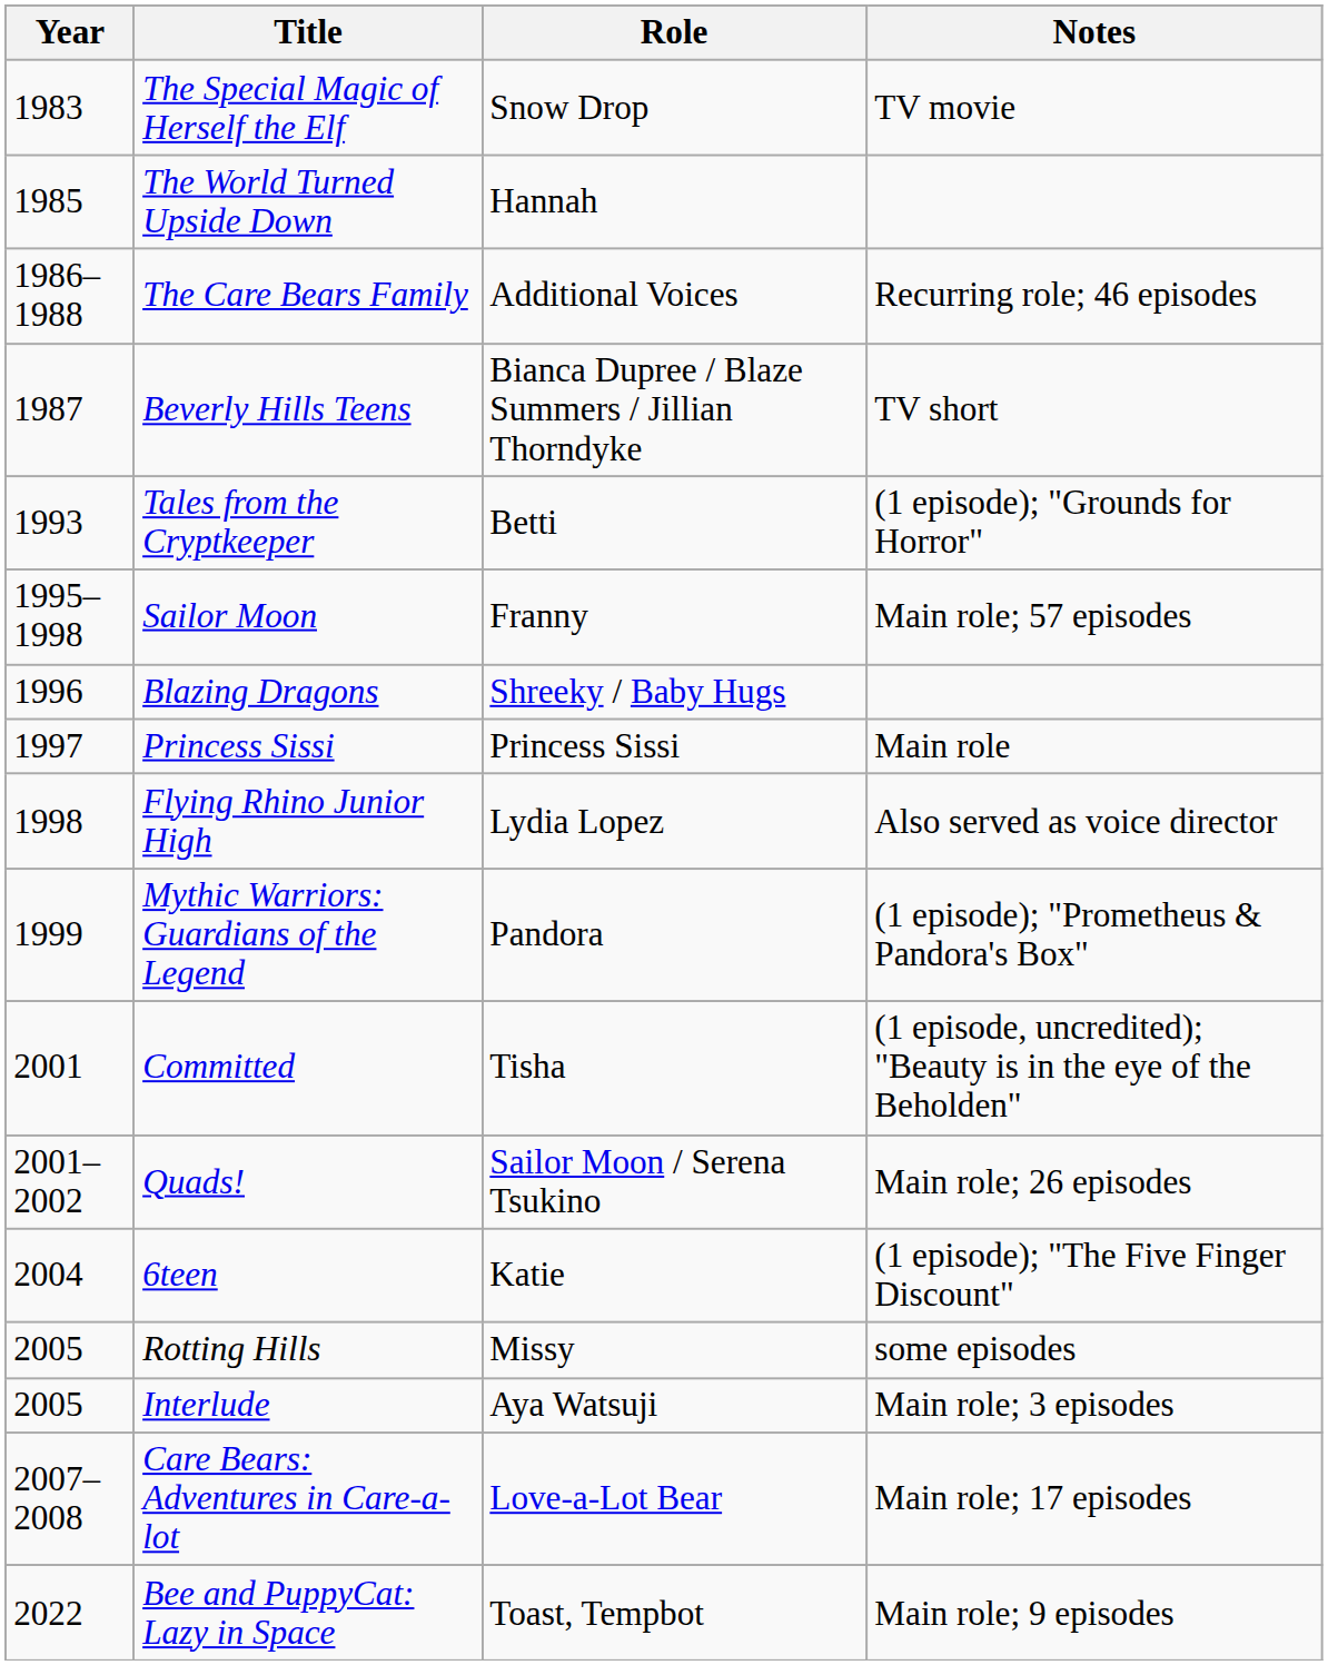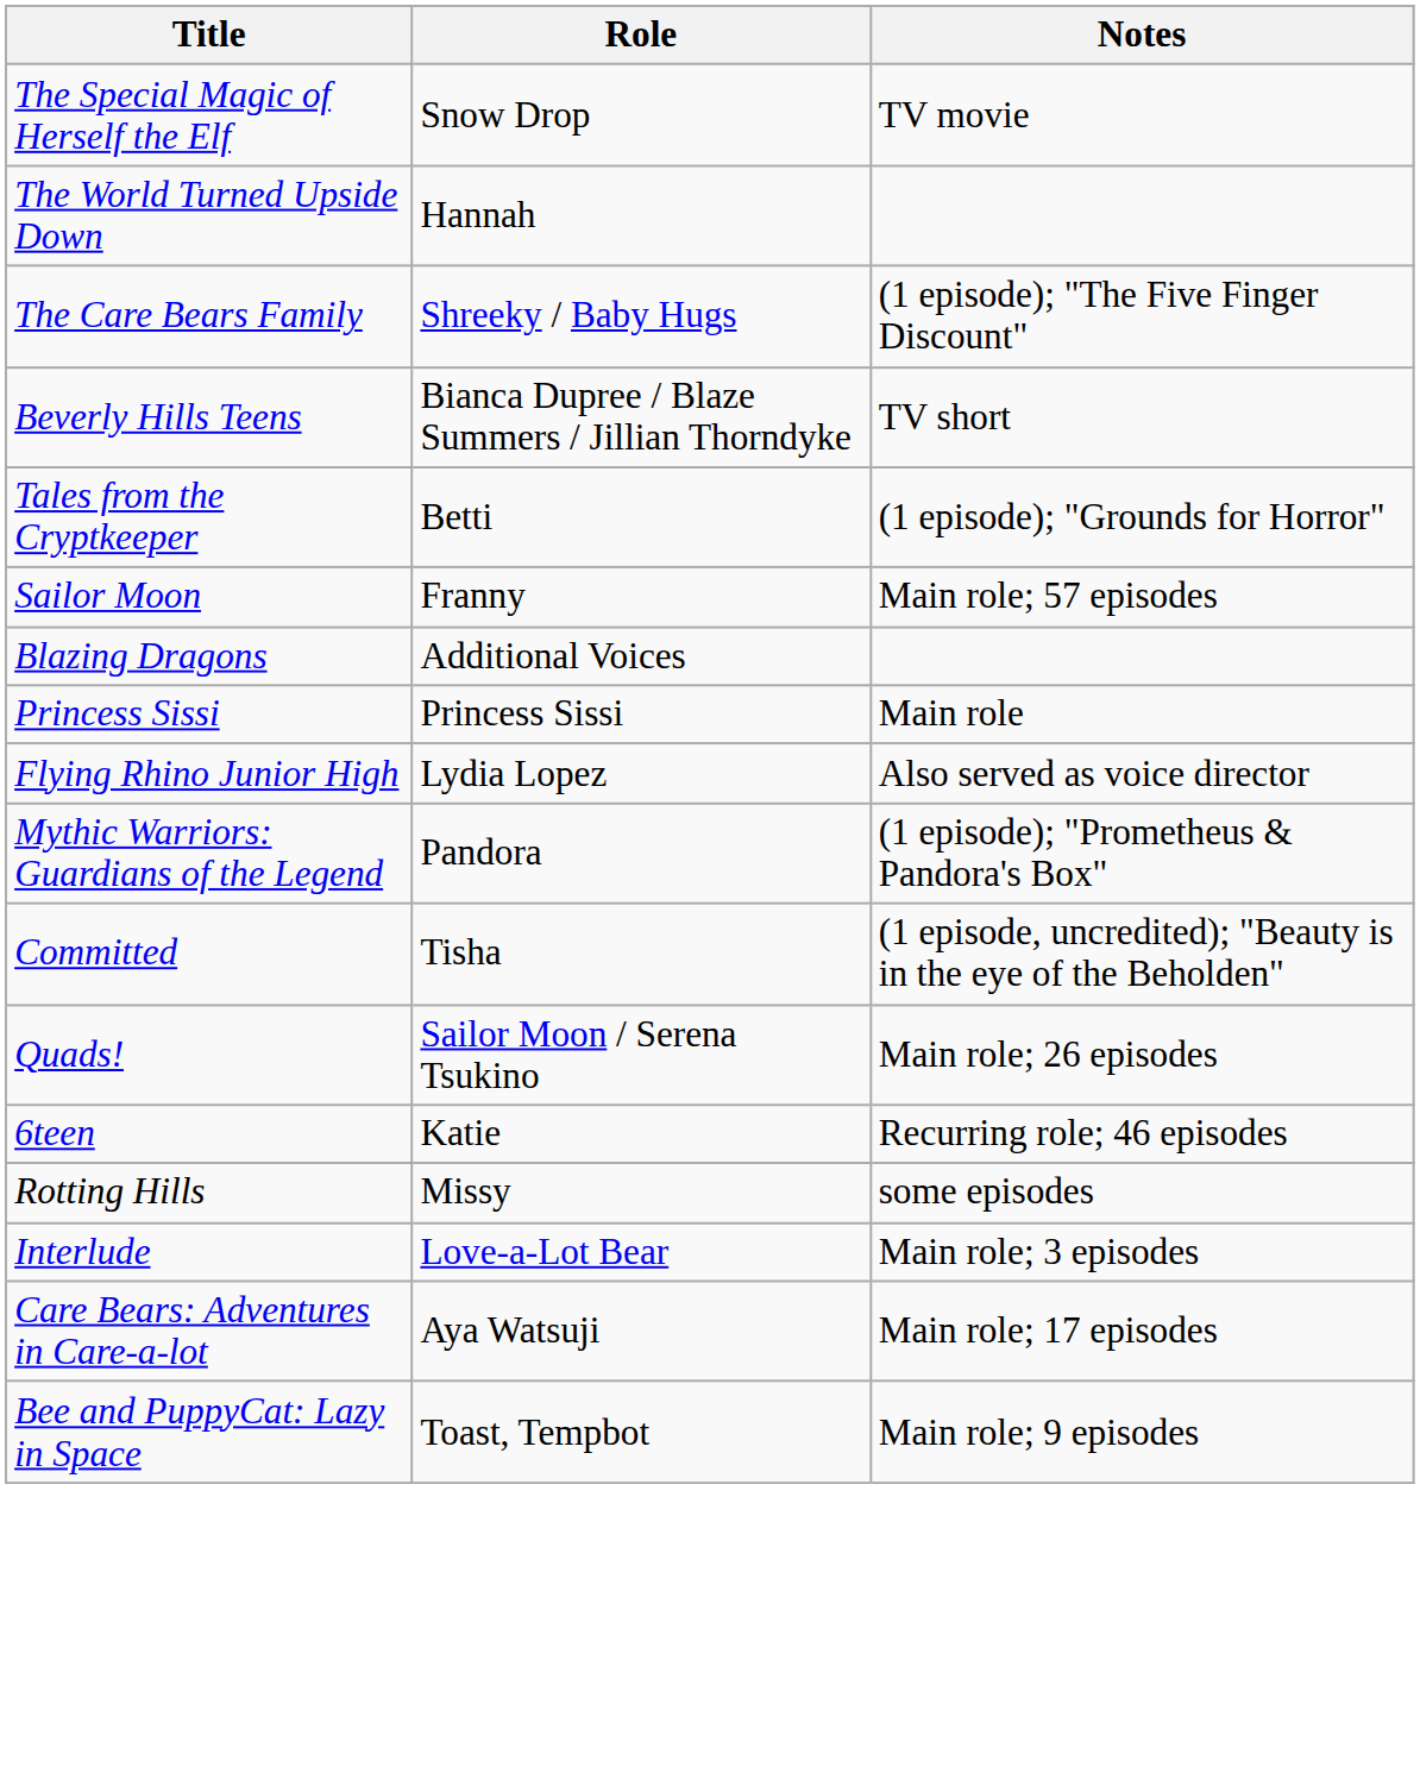 <table class="wikitable sortable">
 <tr>
-<th>Year</th>
 <th>Title</th>
 <th>Role</th>
 <th class="unsortable">Notes</th>
 </tr>
 <tr>
-<td>1983</td>
 <td data-sort-value="Special Magic of Herself the Elf, The"><em><a href='#'>The Special Magic of Herself the Elf</a></em></td>
 <td>Snow Drop</td>
 <td>TV movie</td>
 </tr>
 <tr>
-<td>1985</td>
 <td data-sort-value="World Turned Upside Down, The"><em><a href='#'>The World Turned Upside Down</a></em></td>
 <td>Hannah</td>
 <td></td>
 </tr>
 <tr>
-<td>1986–1988</td>
 <td data-sort-value="Care Bears Family, The"><em><a href='#'>The Care Bears Family</a></em></td>
-<td>Additional Voices</td>
-<td>Recurring role; 46 episodes</td>
+<td><a href='#'>Shreeky</a> / <a href='#'>Baby Hugs</a></td>
+<td>(1 episode); "The Five Finger Discount"</td>
 </tr>
 <tr>
-<td>1987</td>
 <td><em><a href='#'>Beverly Hills Teens</a></em></td>
 <td>Bianca Dupree / Blaze Summers / Jillian Thorndyke</td>
 <td>TV short</td>
 </tr>
 <tr>
-<td>1993</td>
 <td><em><a href='#'>Tales from the Cryptkeeper</a></em></td>
 <td>Betti</td>
 <td>(1 episode); "Grounds for Horror"</td>
 </tr>
 <tr>
-<td>1995–1998</td>
 <td><em><a href='#'>Sailor Moon</a></em></td>
 <td>Franny</td>
 <td>Main role; 57 episodes</td>
 </tr>
 <tr>
-<td>1996</td>
 <td><em><a href='#'>Blazing Dragons</a></em></td>
-<td><a href='#'>Shreeky</a> / <a href='#'>Baby Hugs</a></td>
+<td>Additional Voices</td>
 <td></td>
 </tr>
 <tr>
-<td>1997</td>
 <td><em><a href='#'>Princess Sissi</a></em></td>
 <td>Princess Sissi</td>
 <td>Main role</td>
 </tr>
 <tr>
-<td>1998</td>
 <td><em><a href='#'>Flying Rhino Junior High</a></em></td>
 <td>Lydia Lopez</td>
 <td>Also served as voice director</td>
 </tr>
 <tr>
-<td>1999</td>
 <td><em><a href='#'>Mythic Warriors: Guardians of the Legend</a></em></td>
 <td>Pandora</td>
 <td>(1 episode); "Prometheus & Pandora's Box"</td>
 </tr>
 <tr>
-<td>2001</td>
 <td><em><a href='#'>Committed</a></em></td>
 <td>Tisha</td>
 <td>(1 episode, uncredited); "Beauty is in the eye of the Beholden"</td>
 </tr>
 <tr>
-<td>2001–2002</td>
 <td><em><a href='#'>Quads!</a></em></td>
 <td><a href='#'>Sailor Moon</a> / Serena Tsukino</td>
 <td>Main role; 26 episodes</td>
 </tr>
 <tr>
-<td>2004</td>
 <td><em><a href='#'>6teen</a></em></td>
 <td>Katie</td>
-<td>(1 episode); "The Five Finger Discount"</td>
+<td>Recurring role; 46 episodes</td>
 </tr>
 <tr>
-<td>2005</td>
 <td><em>Rotting Hills</em></td>
 <td>Missy</td>
 <td>some episodes</td>
 </tr>
 <tr>
-<td>2005</td>
 <td><em><a href='#'>Interlude</a></em></td>
-<td>Aya Watsuji</td>
+<td><a href='#'>Love-a-Lot Bear</a></td>
 <td>Main role; 3 episodes</td>
 </tr>
 <tr>
-<td>2007–2008</td>
 <td><em><a href='#'>Care Bears: Adventures in Care-a-lot</a></em></td>
-<td><a href='#'>Love-a-Lot Bear</a></td>
+<td>Aya Watsuji</td>
 <td>Main role; 17 episodes</td>
 </tr>
 <tr>
-<td>2022</td>
 <td><em><a href='#'>Bee and PuppyCat: Lazy in Space</a></em></td>
 <td>Toast, Tempbot</td>
 <td>Main role; 9 episodes</td>
 </tr>
 </table>
